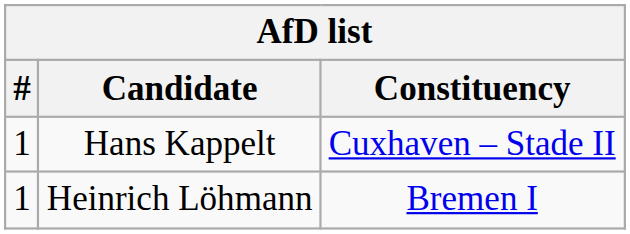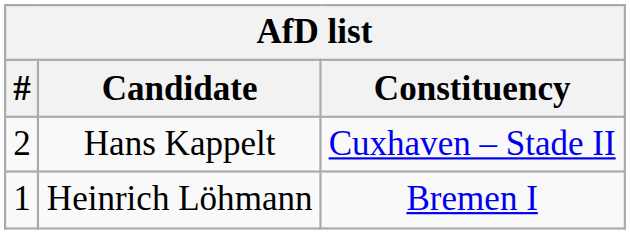 <table class="wikitable mw-collapsible mw-collapsed" style="text-align:center">
 <tr>
 <th colspan=3>AfD list</th>
 </tr>
 <tr>
 <th>#</th>
 <th>Candidate</th>
 <th>Constituency</th>
 </tr>
 <tr>
-<td>1</td>
+<td>2</td>
 <td>Hans Kappelt</td>
 <td><a href='#'>Cuxhaven – Stade II</a></td>
 </tr>
 <tr>
 <td>1</td>
 <td>Heinrich Löhmann</td>
 <td><a href='#'>Bremen I</a></td>
 </tr>
 </table>
